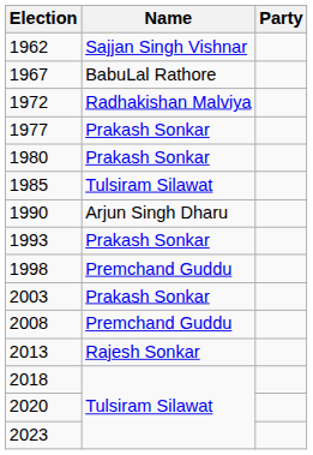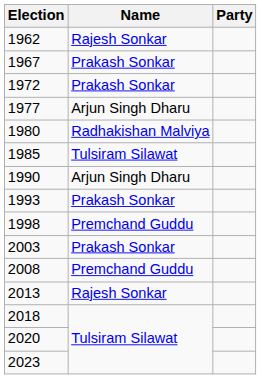 <table class="wikitable sortable">
 <tr>
 <th>Election</th>
 <th>Name</th>
 <th colspan=2>Party</th>
 </tr>
 <tr>
 <td>1962</td>
-<td><a href='#'>Sajjan Singh Vishnar</a></td>
+<td><a href='#'>Rajesh Sonkar</a></td>
 <td></td>
 </tr>
 <tr>
 <td>1967</td>
-<td>BabuLal Rathore</td>
+<td><a href='#'>Prakash Sonkar</a></td>
 <td></td>
 </tr>
 <tr>
 <td>1972</td>
-<td><a href='#'>Radhakishan Malviya</a></td>
+<td><a href='#'>Prakash Sonkar</a></td>
 <td></td>
 </tr>
 <tr>
 <td>1977</td>
-<td><a href='#'>Prakash Sonkar</a></td>
+<td>Arjun Singh Dharu</td>
 <td></td>
 </tr>
 <tr>
 <td>1980</td>
-<td><a href='#'>Prakash Sonkar</a></td>
+<td><a href='#'>Radhakishan Malviya</a></td>
 <td></td>
 </tr>
 <tr>
 <td>1985</td>
 <td><a href='#'>Tulsiram Silawat</a></td>
 <td></td>
 </tr>
 <tr>
 <td>1990</td>
 <td>Arjun Singh Dharu</td>
 <td></td>
 </tr>
 <tr>
 <td>1993</td>
 <td><a href='#'>Prakash Sonkar</a></td>
 </tr>
 <tr>
 <td>1998</td>
 <td><a href='#'>Premchand Guddu</a></td>
 <td></td>
 </tr>
 <tr>
 <td>2003</td>
 <td><a href='#'>Prakash Sonkar</a></td>
 <td></td>
 </tr>
 <tr>
 <td>2008</td>
 <td><a href='#'>Premchand Guddu</a></td>
 <td></td>
 </tr>
 <tr>
 <td>2013</td>
 <td><a href='#'>Rajesh Sonkar</a></td>
 <td></td>
 </tr>
 <tr>
 <td>2018</td>
 <td rowspan="3"><a href='#'>Tulsiram Silawat</a></td>
 <td></td>
 </tr>
 <tr>
 <td>2020 </td>
 <td></td>
 </tr>
 <tr>
 <td>2023</td>
 </tr>
 </table>
